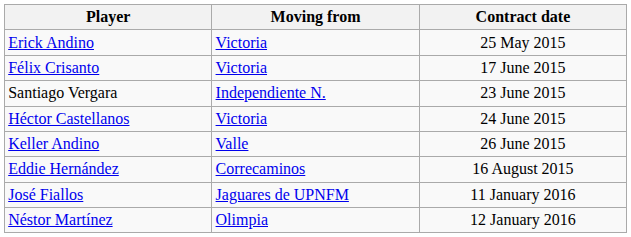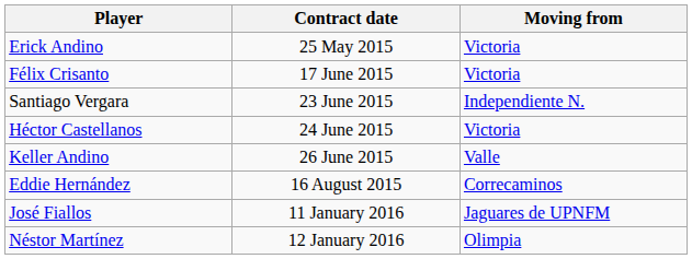 <table class="wikitable">
 <tr>
 <th style="width:200px;">Player</th>
+<th style="width:200px;">Contract date</th>
 <th style="width:200px;">Moving from</th>
-<th style="width:200px;">Contract date</th>
 </tr>
 <tr>
 <td> <a href='#'>Erick Andino</a></td>
+<td style="text-align:center;">25 May 2015</td>
 <td> <a href='#'>Victoria</a></td>
-<td style="text-align:center;">25 May 2015</td>
 </tr>
 <tr>
 <td> <a href='#'>Félix Crisanto</a></td>
+<td style="text-align:center;">17 June 2015</td>
 <td> <a href='#'>Victoria</a></td>
-<td style="text-align:center;">17 June 2015</td>
 </tr>
 <tr>
 <td> Santiago Vergara</td>
+<td style="text-align:center;">23 June 2015</td>
 <td> <a href='#'>Independiente N.</a></td>
-<td style="text-align:center;">23 June 2015</td>
 </tr>
 <tr>
 <td> <a href='#'>Héctor Castellanos</a></td>
+<td style="text-align:center;">24 June 2015</td>
 <td> <a href='#'>Victoria</a></td>
-<td style="text-align:center;">24 June 2015</td>
 </tr>
 <tr>
 <td> <a href='#'>Keller Andino</a></td>
+<td style="text-align:center;">26 June 2015</td>
 <td> <a href='#'>Valle</a></td>
-<td style="text-align:center;">26 June 2015</td>
 </tr>
 <tr>
 <td> <a href='#'>Eddie Hernández</a></td>
+<td style="text-align:center;">16 August 2015</td>
 <td> <a href='#'>Correcaminos</a></td>
-<td style="text-align:center;">16 August 2015</td>
 </tr>
 <tr>
 <td> <a href='#'>José Fiallos</a></td>
+<td style="text-align:center;">11 January 2016</td>
 <td> <a href='#'>Jaguares de UPNFM</a></td>
-<td style="text-align:center;">11 January 2016</td>
 </tr>
 <tr>
 <td> <a href='#'>Néstor Martínez</a></td>
+<td style="text-align:center;">12 January 2016</td>
 <td> <a href='#'>Olimpia</a></td>
-<td style="text-align:center;">12 January 2016</td>
 </tr>
 </table>
